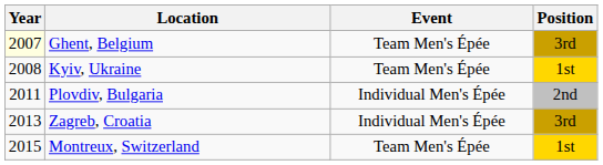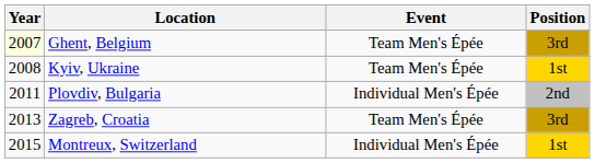 <table class="wikitable" style="text-align:center;">
 <tr>
 <th>Year</th>
 <th style="width:17em">Location</th>
 <th style="width:12em">Event</th>
 <th>Position</th>
 </tr>
 <tr>
 <td style="background: lightyellow;">2007</td>
 <td rowspan="1" align="left"> <a href='#'>Ghent</a>, <a href='#'>Belgium</a></td>
 <td>Team Men's Épée</td>
 <td bgcolor="caramel">3rd</td>
 </tr>
 <tr>
 <td>2008</td>
 <td rowspan="1" align="left"> <a href='#'>Kyiv</a>, <a href='#'>Ukraine</a></td>
 <td>Team Men's Épée</td>
 <td bgcolor="gold">1st</td>
 </tr>
 <tr>
 <td>2011</td>
 <td rowspan="1" align="left"> <a href='#'>Plovdiv</a>, <a href='#'>Bulgaria</a></td>
 <td>Individual Men's Épée</td>
 <td bgcolor="silver">2nd</td>
 </tr>
 <tr>
 <td rowspan="1">2013</td>
 <td rowspan="1" align="left"> <a href='#'>Zagreb</a>, <a href='#'>Croatia</a></td>
-<td>Individual Men's Épée</td>
+<td>Team Men's Épée</td>
 <td bgcolor="caramel">3rd</td>
 </tr>
 <tr>
 <td>2015</td>
 <td rowspan="1" align="left"> <a href='#'>Montreux</a>, <a href='#'>Switzerland</a></td>
-<td>Team Men's Épée</td>
+<td>Individual Men's Épée</td>
 <td bgcolor="gold">1st</td>
 </tr>
 </table>
